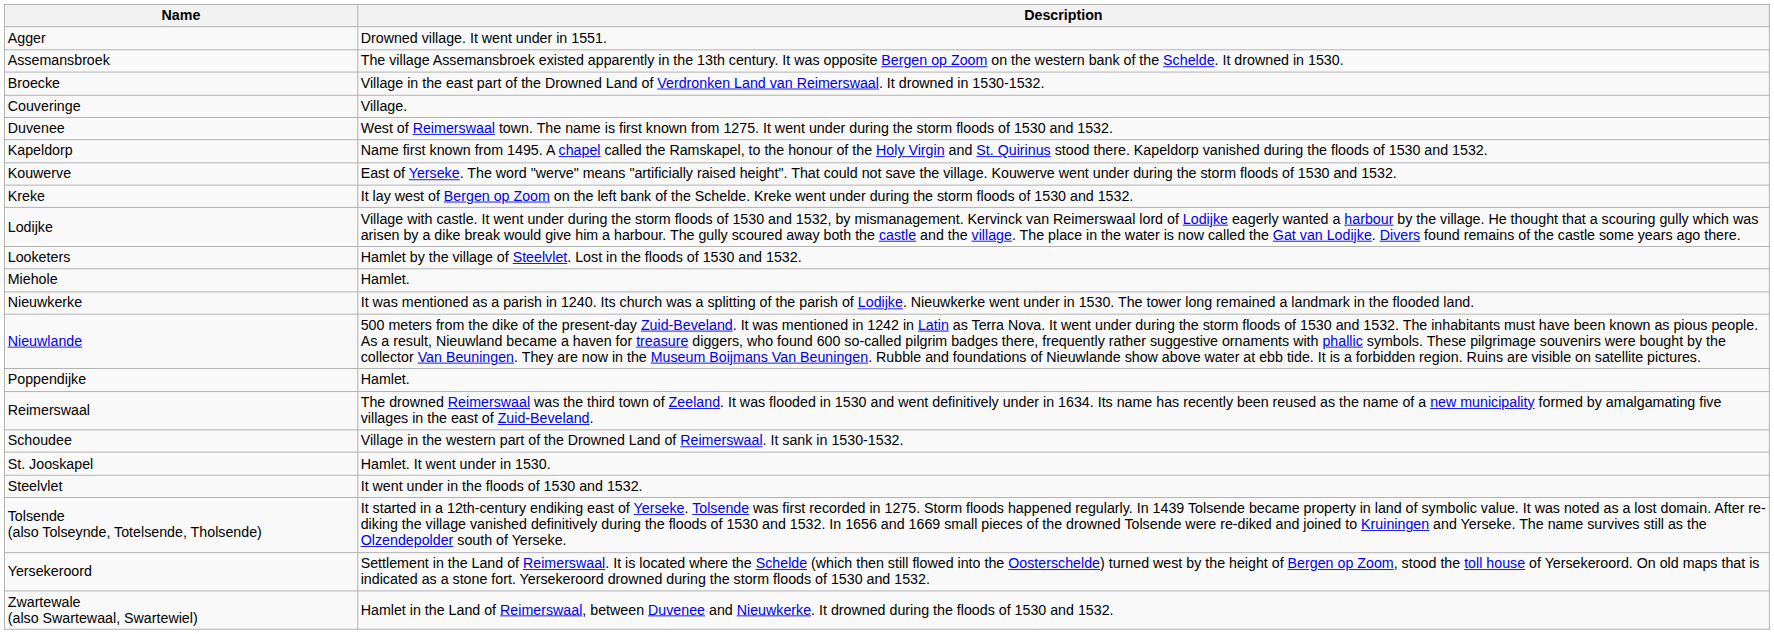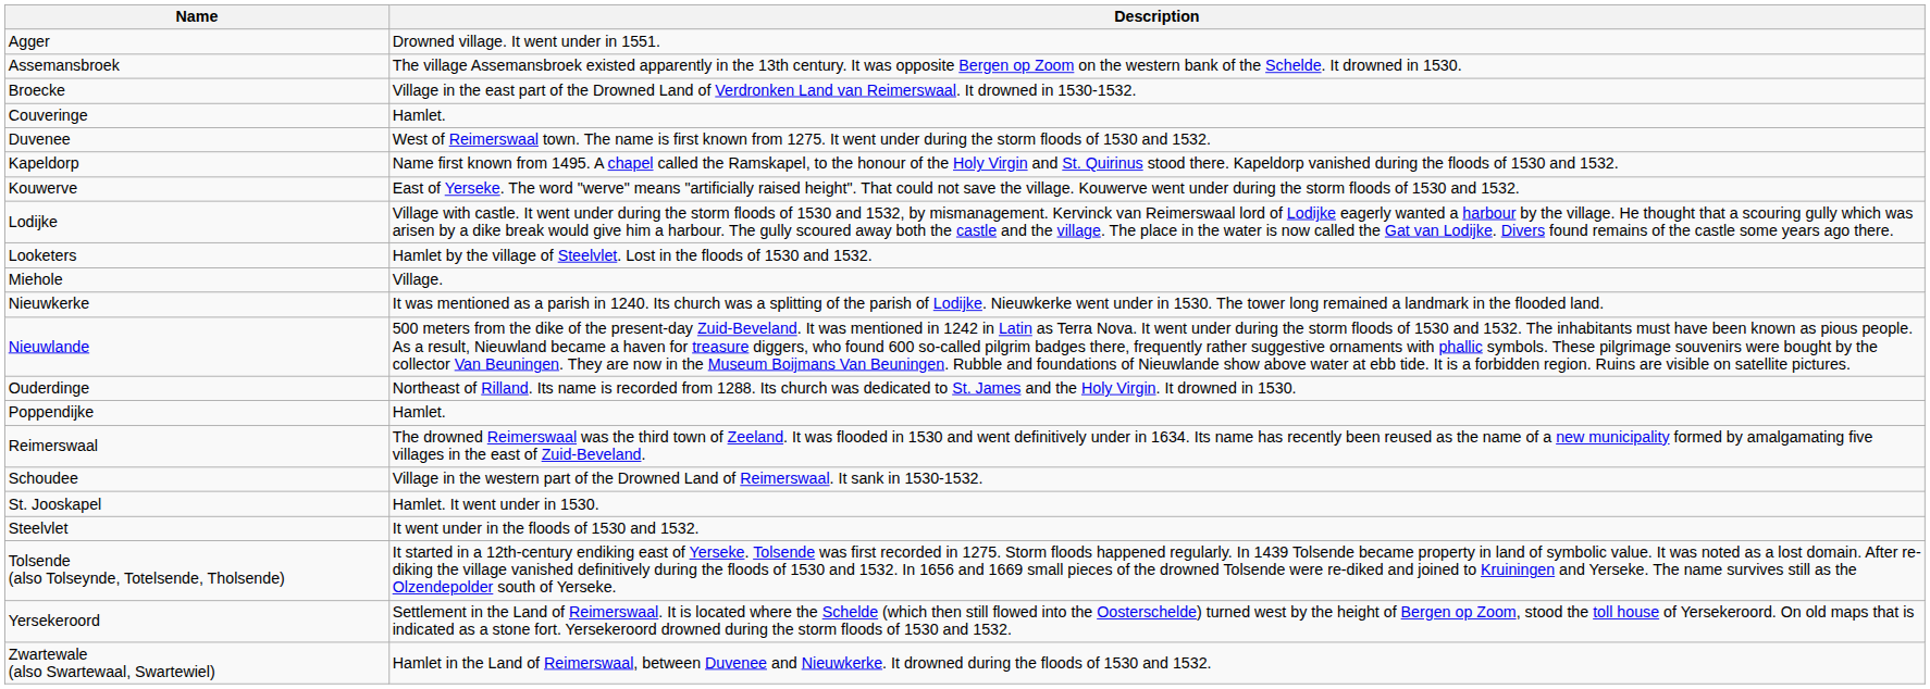 <table class="wikitable" width="100%">
 <tr>
 <th width=20%>Name</th>
 <th width=80%>Description</th>
 </tr>
 <tr>
 <td>Agger</td>
 <td>Drowned village. It went under in 1551.</td>
 </tr>
 <tr>
 <td>Assemansbroek</td>
 <td>The village Assemansbroek existed apparently in the 13th century. It was opposite <a href='#'>Bergen op Zoom</a> on the western bank of the <a href='#'>Schelde</a>. It drowned in 1530.</td>
 </tr>
 <tr>
 <td>Broecke</td>
 <td>Village in the east part of the Drowned Land of <a href='#'>Verdronken Land van Reimerswaal</a>. It drowned in 1530-1532.</td>
 </tr>
 <tr>
 <td>Couveringe</td>
-<td>Village.</td>
+<td>Hamlet.</td>
 </tr>
 <tr>
 <td>Duvenee</td>
 <td>West of <a href='#'>Reimerswaal</a> town. The name is first known from 1275. It went under during the storm floods of 1530 and 1532.</td>
 </tr>
 <tr>
 <td>Kapeldorp</td>
 <td>Name first known from 1495. A <a href='#'>chapel</a> called the Ramskapel, to the honour of the <a href='#'>Holy Virgin</a> and <a href='#'>St. Quirinus</a> stood there. Kapeldorp vanished during the floods of 1530 and 1532.</td>
 </tr>
 <tr>
 <td>Kouwerve</td>
 <td>East of <a href='#'>Yerseke</a>. The word "werve" means "artificially raised height". That could not save the village. Kouwerve went under during the storm floods of 1530 and 1532.</td>
 </tr>
 <tr>
-<td>Kreke</td>
-<td>It lay west of <a href='#'>Bergen op Zoom</a> on the left bank of the Schelde. Kreke went under during the storm floods of 1530 and 1532.</td>
-</tr>
-<tr>
 <td>Lodijke</td>
 <td>Village with castle. It went under during the storm floods of 1530 and 1532, by mismanagement. Kervinck van Reimerswaal lord of <a href='#'>Lodijke</a> eagerly wanted a <a href='#'>harbour</a> by the village. He thought that a scouring gully which was arisen by a dike break would give him a harbour. The gully scoured away both the <a href='#'>castle</a> and the <a href='#'>village</a>. The place in the water is now called the <a href='#'>Gat van Lodijke</a>. <a href='#'>Divers</a> found remains of the castle some years ago there.</td>
 </tr>
 <tr>
 <td>Looketers</td>
 <td>Hamlet by the village of <a href='#'>Steelvlet</a>. Lost in the floods of 1530 and 1532.</td>
 </tr>
 <tr>
 <td>Miehole</td>
-<td>Hamlet.</td>
+<td>Village.</td>
 </tr>
 <tr>
 <td>Nieuwkerke</td>
 <td>It was mentioned as a parish in 1240. Its church was a splitting of the parish of <a href='#'>Lodijke</a>. Nieuwkerke went under in 1530. The tower long remained a landmark in the flooded land.</td>
 </tr>
 <tr>
 <td><a href='#'>Nieuwlande</a></td>
 <td>500 meters from the dike of the present-day <a href='#'>Zuid-Beveland</a>. It was mentioned in 1242 in <a href='#'>Latin</a> as Terra Nova. It went under during the storm floods of 1530 and 1532. The inhabitants must have been known as pious people. As a result, Nieuwland became a haven for <a href='#'>treasure</a> diggers, who found 600 so-called pilgrim badges there, frequently rather suggestive ornaments with <a href='#'>phallic</a> symbols. These pilgrimage souvenirs were bought by the collector <a href='#'>Van Beuningen</a>. They are now in the <a href='#'>Museum Boijmans Van Beuningen</a>. Rubble and foundations of Nieuwlande show above water at ebb tide. It is a forbidden region. Ruins are visible on satellite pictures.</td>
+</tr>
+<tr>
+<td>Ouderdinge</td>
+<td>Northeast of <a href='#'>Rilland</a>. Its name is recorded from 1288. Its church was dedicated to <a href='#'>St. James</a> and the <a href='#'>Holy Virgin</a>. It drowned in 1530.</td>
 </tr>
 <tr>
 <td>Poppendijke</td>
 <td>Hamlet.</td>
 </tr>
 <tr>
 <td>Reimerswaal</td>
 <td>The drowned <a href='#'>Reimerswaal</a> was the third town of <a href='#'>Zeeland</a>. It was flooded in 1530 and went definitively under in 1634. Its name has recently been reused as the name of a <a href='#'>new municipality</a> formed by amalgamating five villages in the east of <a href='#'>Zuid-Beveland</a>.</td>
 </tr>
 <tr>
 <td>Schoudee</td>
 <td>Village in the western part of the Drowned Land of <a href='#'>Reimerswaal</a>. It sank in 1530-1532.</td>
 </tr>
 <tr>
 <td>St. Jooskapel</td>
 <td>Hamlet. It went under in 1530.</td>
 </tr>
 <tr>
 <td>Steelvlet</td>
 <td>It went under in the floods of 1530 and 1532.</td>
 </tr>
 <tr>
 <td>Tolsende <br>(also Tolseynde, Totelsende, Tholsende)</td>
 <td>It started in a 12th-century endiking east of <a href='#'>Yerseke</a>. <a href='#'>Tolsende</a> was first recorded in 1275. Storm floods happened regularly. In 1439 Tolsende became property in land of symbolic value. It was noted as a lost domain. After re-diking the village vanished definitively during the floods of 1530 and 1532. In 1656 and 1669 small pieces of the drowned Tolsende were re-diked and joined to <a href='#'>Kruiningen</a> and Yerseke. The name survives still as the <a href='#'>Olzendepolder</a> south of Yerseke.</td>
 </tr>
 <tr>
 <td>Yersekeroord</td>
 <td>Settlement in the Land of <a href='#'>Reimerswaal</a>. It is located where the <a href='#'>Schelde</a> (which then still flowed into the <a href='#'>Oosterschelde</a>) turned west by the height of <a href='#'>Bergen op Zoom</a>, stood the <a href='#'>toll house</a> of Yersekeroord. On old maps that is indicated as a stone fort. Yersekeroord drowned during the storm floods of 1530 and 1532.</td>
 </tr>
 <tr>
 <td>Zwartewale <br>(also Swartewaal, Swartewiel)</td>
 <td>Hamlet in the Land of <a href='#'>Reimerswaal</a>, between <a href='#'>Duvenee</a> and <a href='#'>Nieuwkerke</a>. It drowned during the floods of 1530 and 1532.</td>
 </tr>
 </table>
